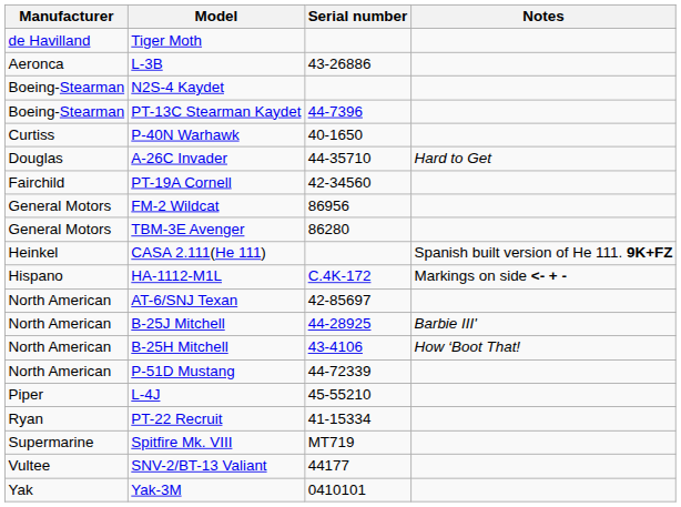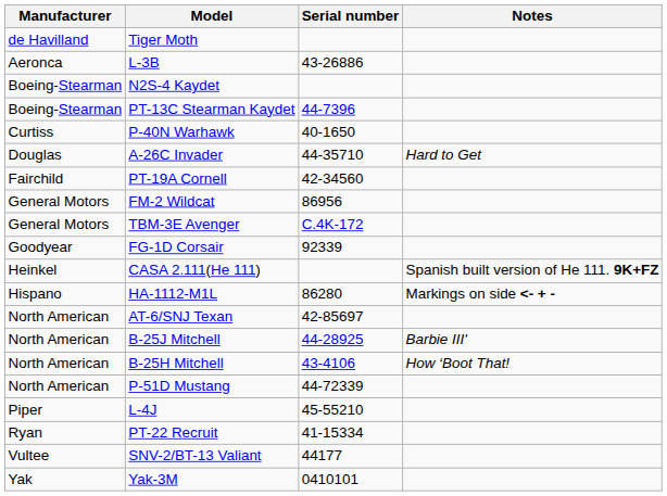 <table class="wikitable sortable">
 <tr>
 <th>Manufacturer</th>
 <th>Model</th>
 <th>Serial number</th>
 <th>Notes</th>
 </tr>
 <tr>
 <td><a href='#'>de Havilland</a></td>
 <td><a href='#'>Tiger Moth</a></td>
 <td></td>
 <td></td>
 </tr>
 <tr>
 <td>Aeronca</td>
 <td><a href='#'>L-3B</a></td>
 <td>43-26886</td>
 <td></td>
 </tr>
 <tr>
 <td>Boeing-<a href='#'>Stearman</a></td>
 <td><a href='#'>N2S-4 Kaydet</a></td>
 <td></td>
 <td></td>
 </tr>
 <tr>
 <td>Boeing-<a href='#'>Stearman</a></td>
 <td><a href='#'>PT-13C Stearman Kaydet</a></td>
 <td><a href='#'>44-7396</a></td>
 <td></td>
 </tr>
 <tr>
 <td>Curtiss</td>
 <td><a href='#'>P-40N Warhawk</a></td>
 <td>40-1650</td>
 <td></td>
 </tr>
 <tr>
 <td>Douglas</td>
 <td><a href='#'>A-26C Invader</a></td>
 <td>44-35710</td>
 <td><em>Hard to Get</em></td>
 </tr>
 <tr>
 <td>Fairchild</td>
 <td><a href='#'>PT-19A Cornell</a></td>
 <td>42-34560</td>
 <td></td>
 </tr>
 <tr>
 <td>General Motors</td>
 <td><a href='#'>FM-2 Wildcat</a></td>
 <td>86956</td>
 <td></td>
 </tr>
 <tr>
 <td>General Motors</td>
 <td><a href='#'>TBM-3E Avenger</a></td>
-<td>86280</td>
+<td><a href='#'>C.4K-172</a></td>
+<td></td>
+</tr>
+<tr>
+<td>Goodyear</td>
+<td><a href='#'>FG-1D Corsair</a></td>
+<td>92339</td>
 <td></td>
 </tr>
 <tr>
 <td>Heinkel</td>
 <td><a href='#'>CASA 2.111</a>(<a href='#'>He 111</a>)</td>
 <td></td>
 <td>Spanish built version of He 111. <strong>9K+FZ</strong></td>
 </tr>
 <tr>
 <td>Hispano</td>
 <td><a href='#'>HA-1112-M1L</a></td>
-<td><a href='#'>C.4K-172</a></td>
+<td>86280</td>
 <td>Markings on side <strong><- + -</strong></td>
 </tr>
 <tr>
 <td>North American</td>
 <td><a href='#'>AT-6/SNJ Texan</a></td>
 <td>42-85697</td>
 <td></td>
 </tr>
 <tr>
 <td>North American</td>
 <td><a href='#'>B-25J Mitchell</a></td>
 <td><a href='#'>44-28925</a></td>
 <td><em>Barbie III'</td>
 </tr>
 <tr>
 <td>North American</td>
 <td><a href='#'>B-25H Mitchell</a></td>
 <td><a href='#'>43-4106</a></td>
 <td><em>How ‘Boot That!</em></td>
 </tr>
 <tr>
 <td>North American</td>
 <td><a href='#'>P-51D Mustang</a></td>
 <td>44-72339</td>
 <td></td>
 </tr>
 <tr>
 <td>Piper</td>
 <td><a href='#'>L-4J</a></td>
 <td>45-55210</td>
 <td></td>
 </tr>
 <tr>
 <td>Ryan</td>
 <td><a href='#'>PT-22 Recruit</a></td>
 <td>41-15334</td>
 <td></td>
 </tr>
 <tr>
-<td>Supermarine</td>
-<td><a href='#'>Spitfire Mk. VIII</a></td>
-<td>MT719</td>
-<td></td>
-</tr>
-<tr>
 <td>Vultee</td>
 <td><a href='#'>SNV-2/BT-13 Valiant</a></td>
 <td>44177</td>
 <td></td>
 </tr>
 <tr>
 <td>Yak</td>
 <td><a href='#'>Yak-3M</a></td>
 <td>0410101</td>
 <td></td>
 </tr>
 </table>
